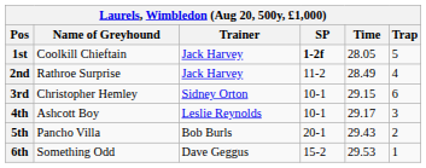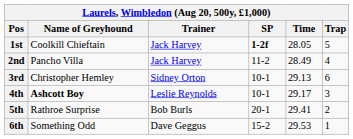 <table class="wikitable">
 <tr>
 <th colspan="6"><a href='#'>Laurels</a>, <a href='#'>Wimbledon</a> (Aug 20, 500y, £1,000)</th>
 </tr>
 <tr>
 <th width=30>Pos</th>
 <th width=180>Name of Greyhound</th>
 <th width=150>Trainer</th>
 <th width=50>SP</th>
 <th width=50>Time</th>
 <th width=30>Trap</th>
 </tr>
 <tr>
 <th>1st</th>
 <td>Coolkill Chieftain</td>
 <td><a href='#'>Jack Harvey</a></td>
 <td><strong>1-2f</strong></td>
 <td>28.05</td>
 <td>5</td>
 </tr>
 <tr>
 <th>2nd</th>
-<td>Rathroe Surprise</td>
+<td>Pancho Villa</td>
 <td><a href='#'>Jack Harvey</a></td>
 <td>11-2</td>
 <td>28.49</td>
 <td>4</td>
 </tr>
 <tr>
 <th>3rd</th>
 <td>Christopher Hemley</td>
 <td><a href='#'>Sidney Orton</a></td>
 <td>10-1</td>
-<td>29.15</td>
+<td>29.13</td>
 <td>6</td>
 </tr>
 <tr>
 <th>4th</th>
-<td>Ashcott Boy</td>
+<td><strong>Ashcott Boy</strong></td>
 <td><a href='#'>Leslie Reynolds</a></td>
 <td>10-1</td>
 <td>29.17</td>
 <td>3</td>
 </tr>
 <tr>
 <th>5th</th>
-<td>Pancho Villa</td>
+<td>Rathroe Surprise</td>
 <td>Bob Burls</td>
 <td>20-1</td>
-<td>29.43</td>
+<td>29.41</td>
 <td>2</td>
 </tr>
 <tr>
 <th>6th</th>
 <td>Something Odd</td>
 <td>Dave Geggus</td>
 <td>15-2</td>
 <td>29.53</td>
 <td>1</td>
 </tr>
 </table>
